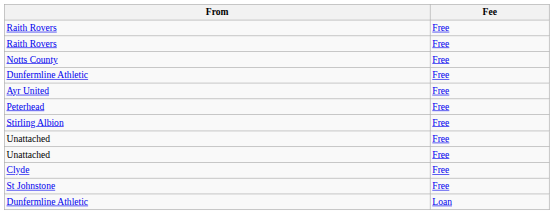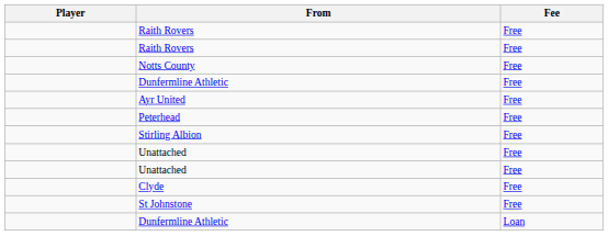 <table class="wikitable" style="text-align:center; font-size:95%;width:98%; text-align:left">
 <tr>
+<th>Player</th>
 <th>From</th>
 <th>Fee</th>
 </tr>
 <tr>
+<td></td>
 <td><a href='#'>Raith Rovers</a></td>
 <td><a href='#'>Free</a></td>
 </tr>
 <tr>
+<td></td>
 <td><a href='#'>Raith Rovers</a></td>
 <td><a href='#'>Free</a></td>
 </tr>
 <tr>
+<td></td>
 <td><a href='#'>Notts County</a></td>
 <td><a href='#'>Free</a></td>
 </tr>
 <tr>
+<td></td>
 <td><a href='#'>Dunfermline Athletic</a></td>
 <td><a href='#'>Free</a></td>
 </tr>
 <tr>
+<td></td>
 <td><a href='#'>Ayr United</a></td>
 <td><a href='#'>Free</a></td>
 </tr>
 <tr>
+<td></td>
 <td><a href='#'>Peterhead</a></td>
 <td><a href='#'>Free</a></td>
 </tr>
 <tr>
+<td></td>
 <td><a href='#'>Stirling Albion</a></td>
 <td><a href='#'>Free</a></td>
 </tr>
 <tr>
+<td></td>
 <td>Unattached</td>
 <td><a href='#'>Free</a></td>
 </tr>
 <tr>
+<td></td>
 <td>Unattached</td>
 <td><a href='#'>Free</a></td>
 </tr>
 <tr>
+<td></td>
 <td><a href='#'>Clyde</a></td>
 <td><a href='#'>Free</a></td>
 </tr>
 <tr>
+<td></td>
 <td><a href='#'>St Johnstone</a></td>
 <td><a href='#'>Free</a></td>
 </tr>
 <tr>
+<td></td>
 <td><a href='#'>Dunfermline Athletic</a></td>
 <td><a href='#'>Loan</a></td>
 </tr>
 </table>
